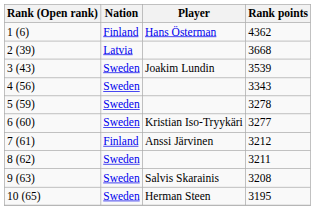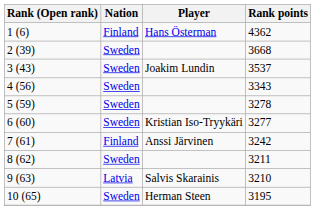 <table class="wikitable">
 <tr>
 <th>Rank (Open rank)</th>
 <th>Nation</th>
 <th>Player</th>
 <th>Rank points</th>
 </tr>
 <tr>
 <td>1 (6)</td>
 <td> <a href='#'>Finland</a></td>
 <td><a href='#'>Hans Österman</a></td>
 <td>4362</td>
 </tr>
 <tr>
 <td>2 (39)</td>
-<td> <a href='#'>Latvia</a></td>
+<td> <a href='#'>Sweden</a></td>
 <td></td>
 <td>3668</td>
 </tr>
 <tr>
 <td>3 (43)</td>
 <td> <a href='#'>Sweden</a></td>
 <td>Joakim Lundin</td>
-<td>3539</td>
+<td>3537</td>
 </tr>
 <tr>
 <td>4 (56)</td>
 <td> <a href='#'>Sweden</a></td>
 <td></td>
 <td>3343</td>
 </tr>
 <tr>
 <td>5 (59)</td>
 <td> <a href='#'>Sweden</a></td>
 <td></td>
 <td>3278</td>
 </tr>
 <tr>
 <td>6 (60)</td>
 <td> <a href='#'>Sweden</a></td>
 <td>Kristian Iso-Tryykäri</td>
 <td>3277</td>
 </tr>
 <tr>
 <td>7 (61)</td>
 <td> <a href='#'>Finland</a></td>
 <td>Anssi Järvinen</td>
-<td>3212</td>
+<td>3242</td>
 </tr>
 <tr>
 <td>8 (62)</td>
 <td> <a href='#'>Sweden</a></td>
 <td></td>
 <td>3211</td>
 </tr>
 <tr>
 <td>9 (63)</td>
-<td> <a href='#'>Sweden</a></td>
+<td> <a href='#'>Latvia</a></td>
 <td>Salvis Skarainis</td>
-<td>3208</td>
+<td>3210</td>
 </tr>
 <tr>
 <td>10 (65)</td>
 <td> <a href='#'>Sweden</a></td>
 <td>Herman Steen</td>
 <td>3195</td>
 </tr>
 <tr>
 </tr>
 </table>
